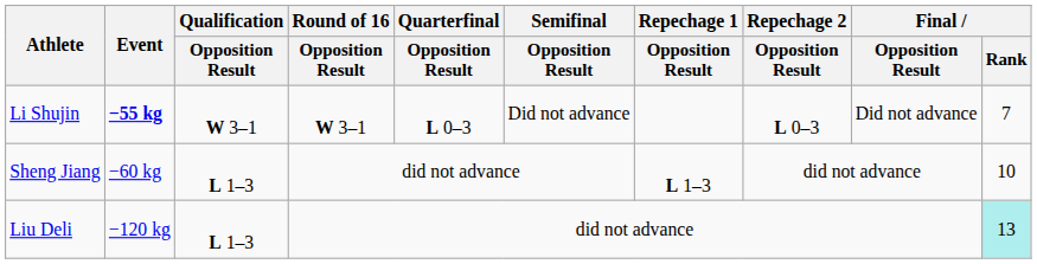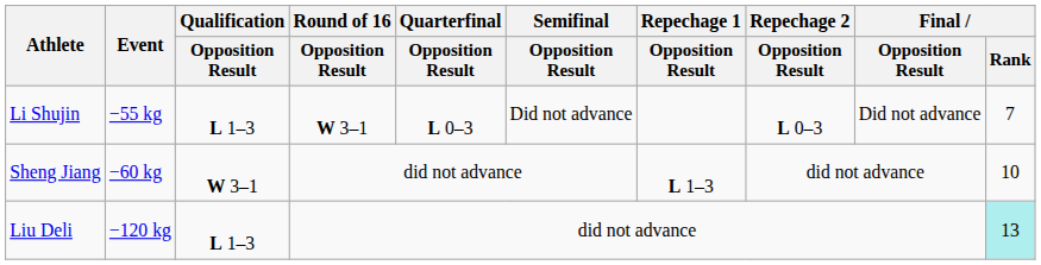 <table class="wikitable" style="font-size:90%">
 <tr>
 <th rowspan=2>Athlete</th>
 <th rowspan=2>Event</th>
 <th>Qualification</th>
 <th>Round of 16</th>
 <th>Quarterfinal</th>
 <th>Semifinal</th>
 <th>Repechage 1</th>
 <th>Repechage 2</th>
 <th colspan=2>Final / </th>
 </tr>
 <tr style="font-size: 95%">
 <th>Opposition<br>Result</th>
 <th>Opposition<br>Result</th>
 <th>Opposition<br>Result</th>
 <th>Opposition<br>Result</th>
 <th>Opposition<br>Result</th>
 <th>Opposition<br>Result</th>
 <th>Opposition<br>Result</th>
 <th>Rank</th>
 </tr>
 <tr align=center>
 <td align=left><a href='#'>Li Shujin</a></td>
-<td align=left><strong><a href='#'>−55 kg</a></strong></td>
-<td><br><strong>W</strong> 3–1 <sup></sup></td>
+<td align=left><a href='#'>−55 kg</a></td>
+<td><br><strong>L</strong> 1–3 <sup></sup></td>
 <td><br><strong>W</strong> 3–1 <sup></sup></td>
 <td><br><strong>L</strong> 0–3 <sup></sup></td>
 <td>Did not advance</td>
 <td></td>
 <td><br><strong>L</strong> 0–3 <sup></sup></td>
 <td>Did not advance</td>
 <td>7</td>
 </tr>
 <tr align=center>
 <td align=left><a href='#'>Sheng Jiang</a></td>
 <td align=left><a href='#'>−60 kg</a></td>
-<td><br><strong>L</strong> 1–3 <sup></sup></td>
+<td><br><strong>W</strong> 3–1 <sup></sup></td>
 <td colspan=3>did not advance</td>
 <td><br><strong>L</strong> 1–3 <sup></sup></td>
 <td colspan=2>did not advance</td>
 <td>10</td>
 </tr>
 <tr align=center>
 <td align=left><a href='#'>Liu Deli</a></td>
 <td align=left><a href='#'>−120 kg</a></td>
 <td><br><strong>L</strong> 1–3 <sup></sup></td>
 <td colspan=6>did not advance</td>
 <td style="background: paleturquoise;">13</td>
 </tr>
 </table>
